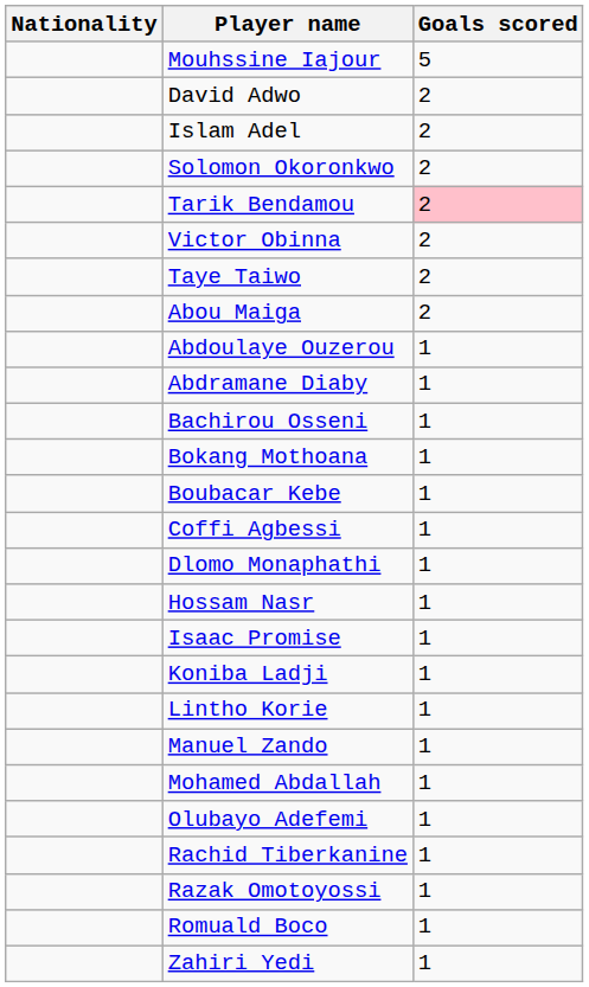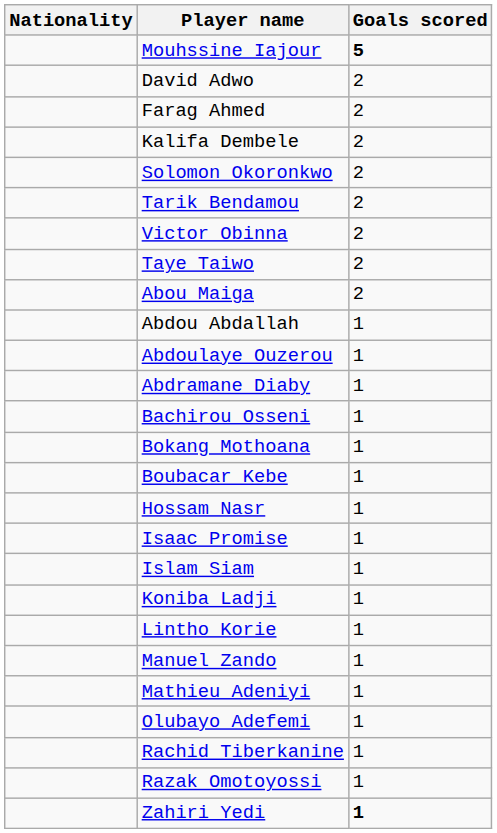 <table class="wikitable sortable">
 <tr>
 <th>Nationality</th>
 <th>Player name</th>
 <th>Goals scored</th>
 </tr>
 <tr>
 <td></td>
 <td><a href='#'>Mouhssine Iajour</a></td>
-<td>5</td>
+<td><strong>5</strong></td>
 </tr>
 <tr>
 <td></td>
 <td>David Adwo</td>
 <td>2</td>
 </tr>
 <tr>
 <td></td>
-<td>Islam Adel</td>
+<td>Farag Ahmed</td>
+<td>2</td>
+</tr>
+<tr>
+<td></td>
+<td>Kalifa Dembele</td>
 <td>2</td>
 </tr>
 <tr>
 <td></td>
 <td><a href='#'>Solomon Okoronkwo</a></td>
 <td>2</td>
 </tr>
 <tr>
 <td></td>
 <td><a href='#'>Tarik Bendamou</a></td>
-<td style="background: pink;">2</td>
+<td>2</td>
 </tr>
 <tr>
 <td></td>
 <td><a href='#'>Victor Obinna</a></td>
 <td>2</td>
 </tr>
 <tr>
 <td></td>
 <td><a href='#'>Taye Taiwo</a></td>
 <td>2</td>
 </tr>
 <tr>
 <td></td>
 <td><a href='#'>Abou Maiga</a></td>
 <td>2</td>
+</tr>
+<tr>
+<td></td>
+<td>Abdou Abdallah</td>
+<td>1</td>
 </tr>
 <tr>
 <td></td>
 <td><a href='#'>Abdoulaye Ouzerou</a></td>
 <td>1</td>
 </tr>
 <tr>
 <td></td>
 <td><a href='#'>Abdramane Diaby</a></td>
 <td>1</td>
 </tr>
 <tr>
 <td></td>
 <td><a href='#'>Bachirou Osseni</a></td>
 <td>1</td>
 </tr>
 <tr>
 <td></td>
 <td><a href='#'>Bokang Mothoana</a></td>
 <td>1</td>
 </tr>
 <tr>
 <td></td>
 <td><a href='#'>Boubacar Kebe</a></td>
 <td>1</td>
 </tr>
 <tr>
 <td></td>
-<td><a href='#'>Coffi Agbessi</a></td>
-<td>1</td>
-</tr>
-<tr>
-<td></td>
-<td><a href='#'>Dlomo Monaphathi</a></td>
-<td>1</td>
-</tr>
-<tr>
-<td></td>
 <td><a href='#'>Hossam Nasr</a></td>
 <td>1</td>
 </tr>
 <tr>
 <td></td>
 <td><a href='#'>Isaac Promise</a></td>
+<td>1</td>
+</tr>
+<tr>
+<td></td>
+<td><a href='#'>Islam Siam</a></td>
 <td>1</td>
 </tr>
 <tr>
 <td></td>
 <td><a href='#'>Koniba Ladji</a></td>
 <td>1</td>
 </tr>
 <tr>
 <td></td>
 <td><a href='#'>Lintho Korie</a></td>
 <td>1</td>
 </tr>
 <tr>
 <td></td>
 <td><a href='#'>Manuel Zando</a></td>
 <td>1</td>
 </tr>
 <tr>
 <td></td>
-<td><a href='#'>Mohamed Abdallah</a></td>
+<td><a href='#'>Mathieu Adeniyi</a></td>
 <td>1</td>
 </tr>
 <tr>
 <td></td>
 <td><a href='#'>Olubayo Adefemi</a></td>
 <td>1</td>
 </tr>
 <tr>
 <td></td>
 <td><a href='#'>Rachid Tiberkanine</a></td>
 <td>1</td>
 </tr>
 <tr>
 <td></td>
 <td><a href='#'>Razak Omotoyossi</a></td>
 <td>1</td>
 </tr>
 <tr>
 <td></td>
-<td><a href='#'>Romuald Boco</a></td>
-<td>1</td>
-</tr>
-<tr>
-<td></td>
 <td><a href='#'>Zahiri Yedi</a></td>
-<td>1</td>
+<td><strong>1</strong></td>
 </tr>
 </table>
